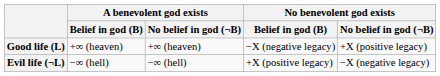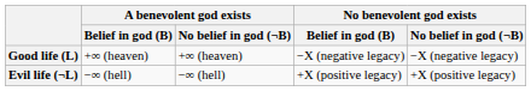 <table class="wikitable" style="margin: 0 auto">
 <tr>
 <th rowspan=2></th>
 <th colspan=2>A benevolent god exists</th>
 <th colspan=2>No benevolent god exists</th>
 </tr>
 <tr>
 <th>Belief in god (B)</th>
 <th>No belief in god (¬B)</th>
 <th>Belief in god (B)</th>
 <th>No belief in god (¬B)</th>
 </tr>
 <tr>
 <th>Good life (L)</th>
 <td>+∞ (heaven)</td>
 <td>+∞ (heaven)</td>
 <td>−X (negative legacy)</td>
-<td>+X (positive legacy)</td>
+<td>−X (negative legacy)</td>
 </tr>
 <tr>
 <th>Evil life (¬L)</th>
 <td>−∞ (hell)</td>
 <td>−∞ (hell)</td>
 <td>+X (positive legacy)</td>
-<td>−X (negative legacy)</td>
+<td>+X (positive legacy)</td>
 </tr>
 </table>
